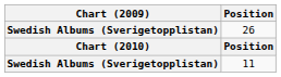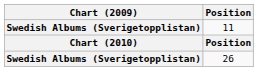 <table class="wikitable plainrowheaders" style="text-align:center">
 <tr>
 <th>Chart (2009)</th>
 <th>Position</th>
 </tr>
 <tr>
 <th scope="row">Swedish Albums (Sverigetopplistan)</th>
-<td>26</td>
+<td>11</td>
 </tr>
 <tr>
 <th>Chart (2010)</th>
 <th>Position</th>
 </tr>
 <tr>
 <th scope="row">Swedish Albums (Sverigetopplistan)</th>
-<td>11</td>
+<td>26</td>
 </tr>
 </table>
